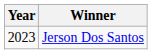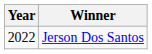 <table class="wikitable">
 <tr>
 <th>Year</th>
 <th>Winner</th>
 </tr>
 <tr>
-<td>2023</td>
+<td>2022</td>
 <td><a href='#'>Jerson Dos Santos</a></td>
 </tr>
 </table>
